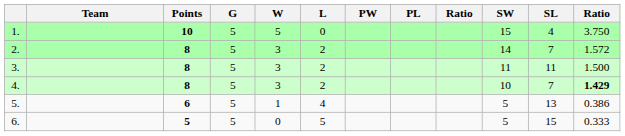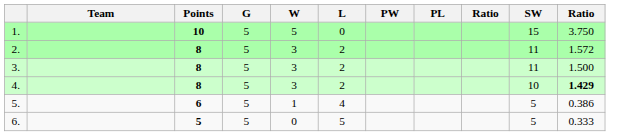 <table class=wikitable style="text-align:center">
 <tr style="background: #DCDCDC">
 <th width="25"></th>
 <th width="200">Team</th>
 <th width="60">Points</th>
 <th width="60">G</th>
 <th width="60">W</th>
 <th width="60">L</th>
 <th width="60">PW</th>
 <th width="60">PL</th>
 <th width="60">Ratio</th>
 <th width="60">SW</th>
-<th width="60">SL</th>
 <th width="60">Ratio</th>
 </tr>
 <tr style="background: #AAFFAA">
 <td>1.</td>
 <td align=left></td>
 <td><strong>10</strong></td>
 <td>5</td>
 <td>5</td>
 <td>0</td>
 <td></td>
 <td></td>
 <td></td>
 <td>15</td>
-<td>4</td>
 <td>3.750</td>
 </tr>
 <tr style="background: #AAFFAA">
 <td>2.</td>
 <td align=left></td>
 <td><strong>8</strong></td>
 <td>5</td>
 <td>3</td>
 <td>2</td>
 <td></td>
 <td></td>
 <td></td>
-<td>14</td>
-<td>7</td>
+<td>11</td>
 <td>1.572</td>
 </tr>
 <tr style="background: #CCFFCC">
 <td>3.</td>
 <td align=left></td>
 <td><strong>8</strong></td>
 <td>5</td>
 <td>3</td>
 <td>2</td>
 <td></td>
 <td></td>
 <td></td>
-<td>11</td>
 <td>11</td>
 <td>1.500</td>
 </tr>
 <tr style="background: #CCFFCC">
 <td>4.</td>
 <td align=left></td>
 <td><strong>8</strong></td>
 <td>5</td>
 <td>3</td>
 <td>2</td>
 <td></td>
 <td></td>
 <td></td>
 <td>10</td>
-<td>7</td>
 <td><strong>1.429</strong></td>
 </tr>
 <tr>
 <td>5.</td>
 <td align=left></td>
 <td><strong>6</strong></td>
 <td>5</td>
 <td>1</td>
 <td>4</td>
 <td></td>
 <td></td>
 <td></td>
 <td>5</td>
-<td>13</td>
 <td>0.386</td>
 </tr>
 <tr>
 <td>6.</td>
 <td align=left></td>
 <td><strong>5</strong></td>
 <td>5</td>
 <td>0</td>
 <td>5</td>
 <td></td>
 <td></td>
 <td></td>
 <td>5</td>
-<td>15</td>
 <td>0.333</td>
 </tr>
 </table>
